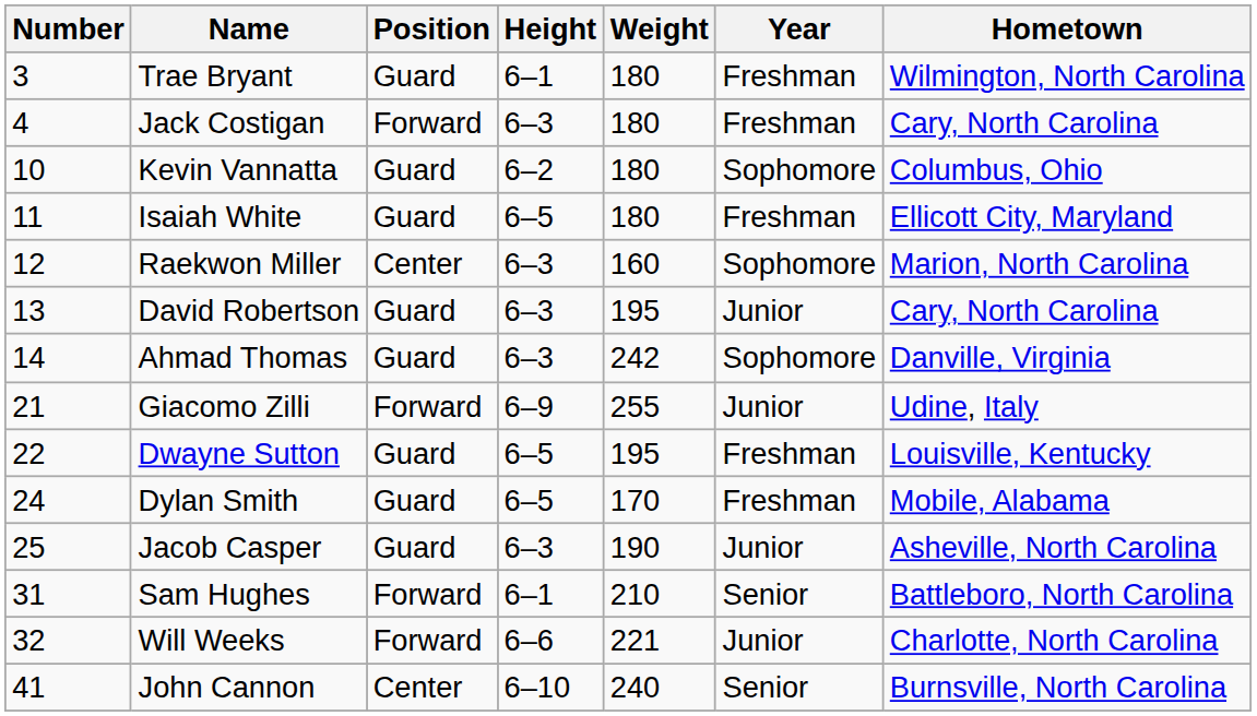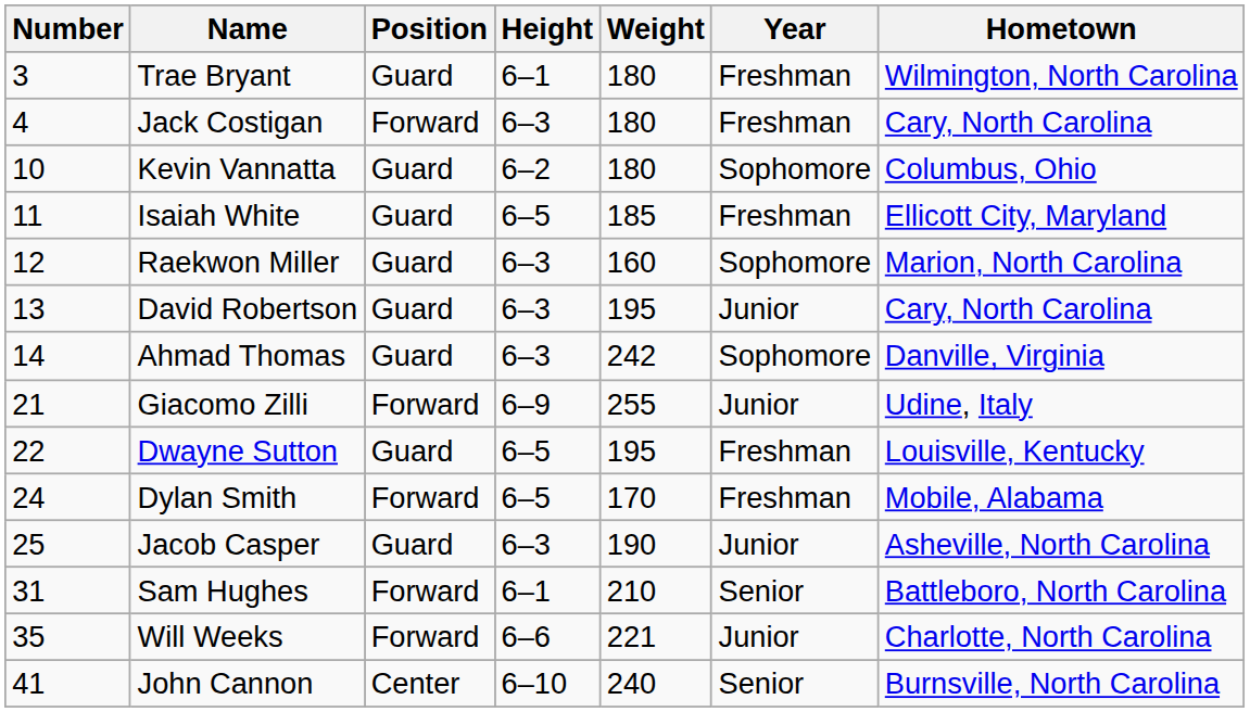 <table class="wikitable sortable" style="font-size: 95%;">
 <tr>
 <th>Number</th>
 <th>Name</th>
 <th>Position</th>
 <th>Height</th>
 <th>Weight</th>
 <th>Year</th>
 <th>Hometown</th>
 </tr>
 <tr>
 <td>3</td>
 <td>Trae Bryant</td>
 <td>Guard</td>
 <td>6–1</td>
 <td>180</td>
 <td>Freshman</td>
 <td><a href='#'>Wilmington, North Carolina</a></td>
 </tr>
 <tr>
 <td>4</td>
 <td>Jack Costigan</td>
 <td>Forward</td>
 <td>6–3</td>
 <td>180</td>
 <td>Freshman</td>
 <td><a href='#'>Cary, North Carolina</a></td>
 </tr>
 <tr>
 <td>10</td>
 <td>Kevin Vannatta</td>
 <td>Guard</td>
 <td>6–2</td>
 <td>180</td>
 <td>Sophomore</td>
 <td><a href='#'>Columbus, Ohio</a></td>
 </tr>
 <tr>
 <td>11</td>
 <td>Isaiah White</td>
 <td>Guard</td>
 <td>6–5</td>
-<td>180</td>
+<td>185</td>
 <td>Freshman</td>
 <td><a href='#'>Ellicott City, Maryland</a></td>
 </tr>
 <tr>
 <td>12</td>
 <td>Raekwon Miller</td>
-<td>Center</td>
+<td>Guard</td>
 <td>6–3</td>
 <td>160</td>
 <td>Sophomore</td>
 <td><a href='#'>Marion, North Carolina</a></td>
 </tr>
 <tr>
 <td>13</td>
 <td>David Robertson</td>
 <td>Guard</td>
 <td>6–3</td>
 <td>195</td>
 <td>Junior</td>
 <td><a href='#'>Cary, North Carolina</a></td>
 </tr>
 <tr>
 <td>14</td>
 <td>Ahmad Thomas</td>
 <td>Guard</td>
 <td>6–3</td>
 <td>242</td>
 <td>Sophomore</td>
 <td><a href='#'>Danville, Virginia</a></td>
 </tr>
 <tr>
 <td>21</td>
 <td>Giacomo Zilli</td>
 <td>Forward</td>
 <td>6–9</td>
 <td>255</td>
 <td>Junior</td>
 <td><a href='#'>Udine</a>, <a href='#'>Italy</a></td>
 </tr>
 <tr>
 <td>22</td>
 <td><a href='#'>Dwayne Sutton</a></td>
 <td>Guard</td>
 <td>6–5</td>
 <td>195</td>
 <td>Freshman</td>
 <td><a href='#'>Louisville, Kentucky</a></td>
 </tr>
 <tr>
 <td>24</td>
 <td>Dylan Smith</td>
-<td>Guard</td>
+<td>Forward</td>
 <td>6–5</td>
 <td>170</td>
 <td>Freshman</td>
 <td><a href='#'>Mobile, Alabama</a></td>
 </tr>
 <tr>
 <td>25</td>
 <td>Jacob Casper</td>
 <td>Guard</td>
 <td>6–3</td>
 <td>190</td>
 <td>Junior</td>
 <td><a href='#'>Asheville, North Carolina</a></td>
 </tr>
 <tr>
 <td>31</td>
 <td>Sam Hughes</td>
 <td>Forward</td>
 <td>6–1</td>
 <td>210</td>
 <td>Senior</td>
 <td><a href='#'>Battleboro, North Carolina</a></td>
 </tr>
 <tr>
-<td>32</td>
+<td>35</td>
 <td>Will Weeks</td>
 <td>Forward</td>
 <td>6–6</td>
 <td>221</td>
 <td>Junior</td>
 <td><a href='#'>Charlotte, North Carolina</a></td>
 </tr>
 <tr>
 <td>41</td>
 <td>John Cannon</td>
 <td>Center</td>
 <td>6–10</td>
 <td>240</td>
 <td>Senior</td>
 <td><a href='#'>Burnsville, North Carolina</a></td>
 </tr>
 </table>
